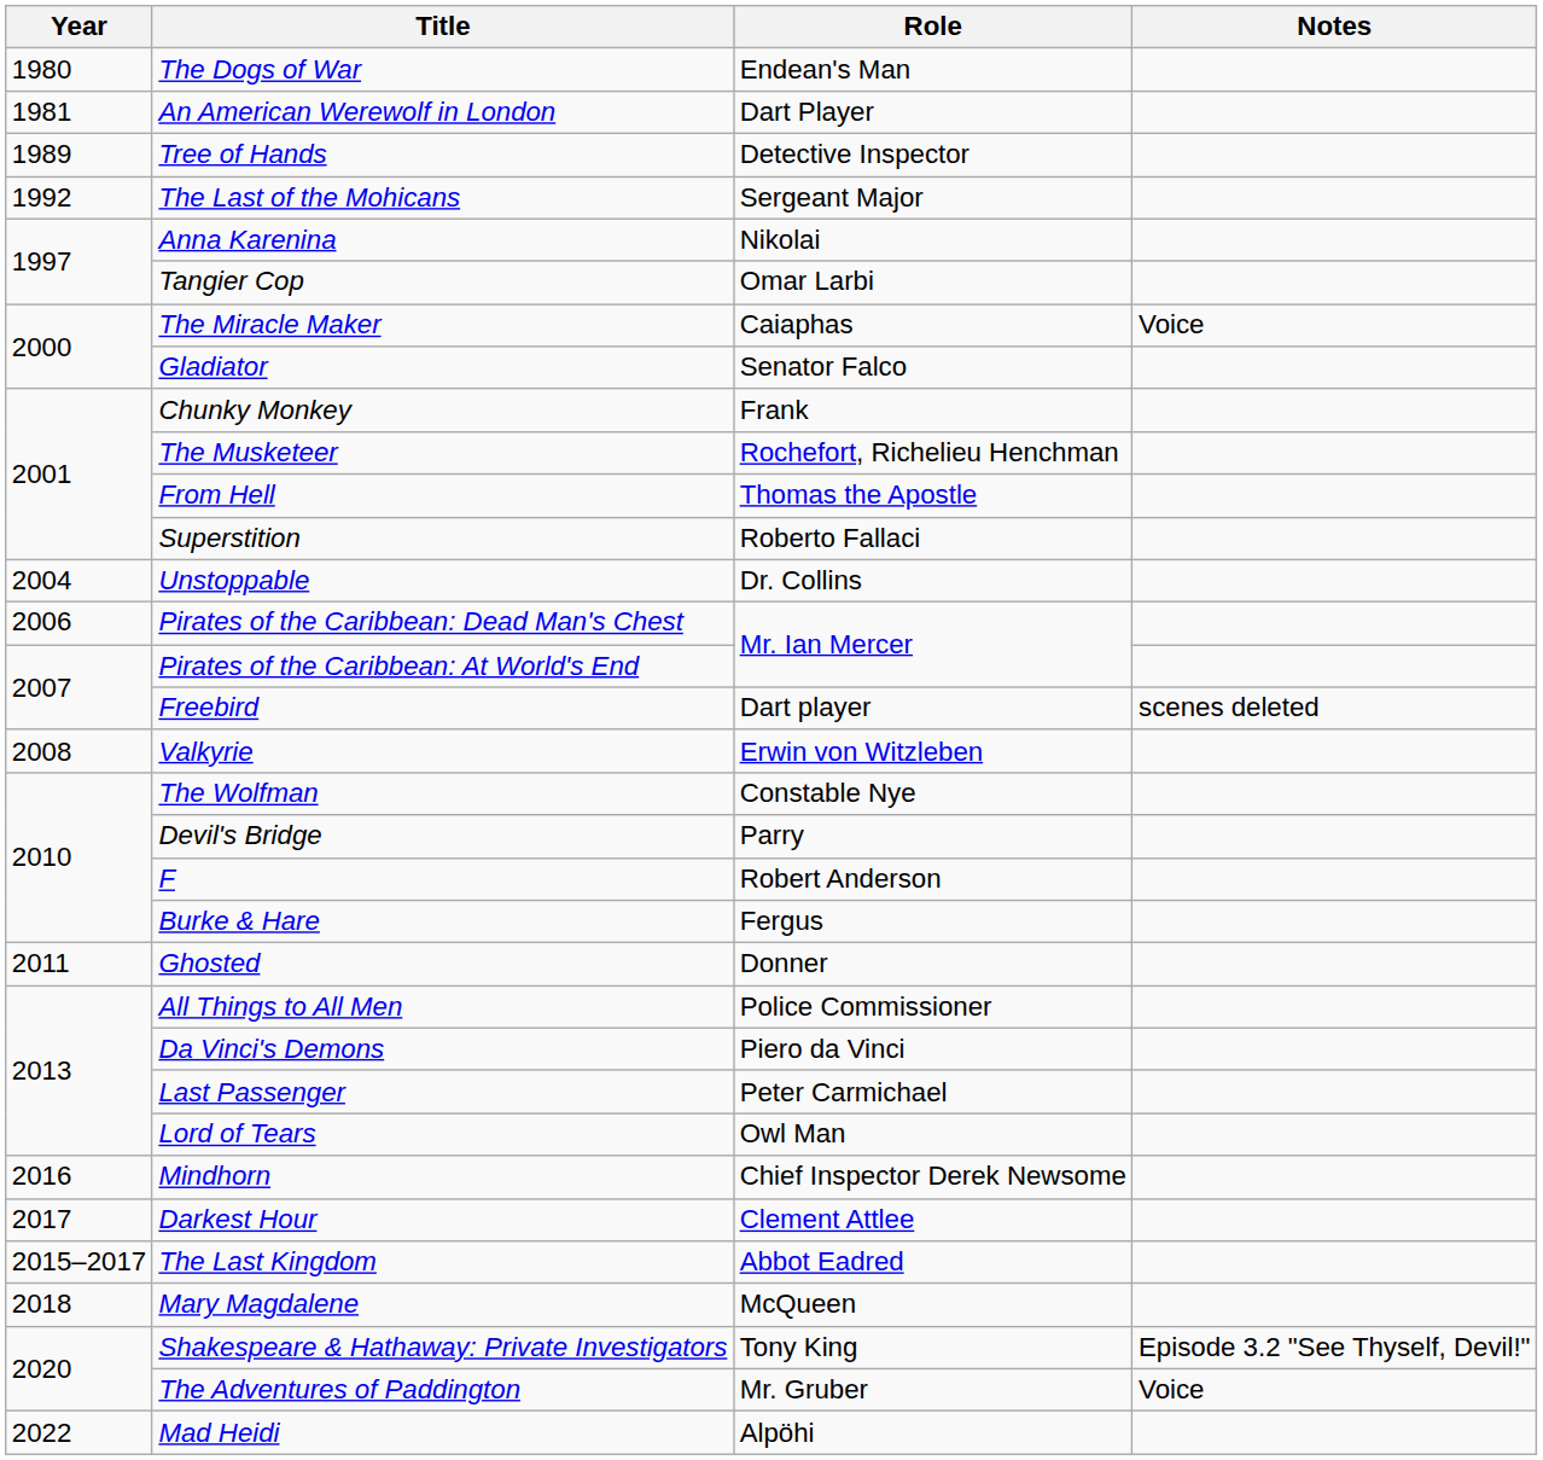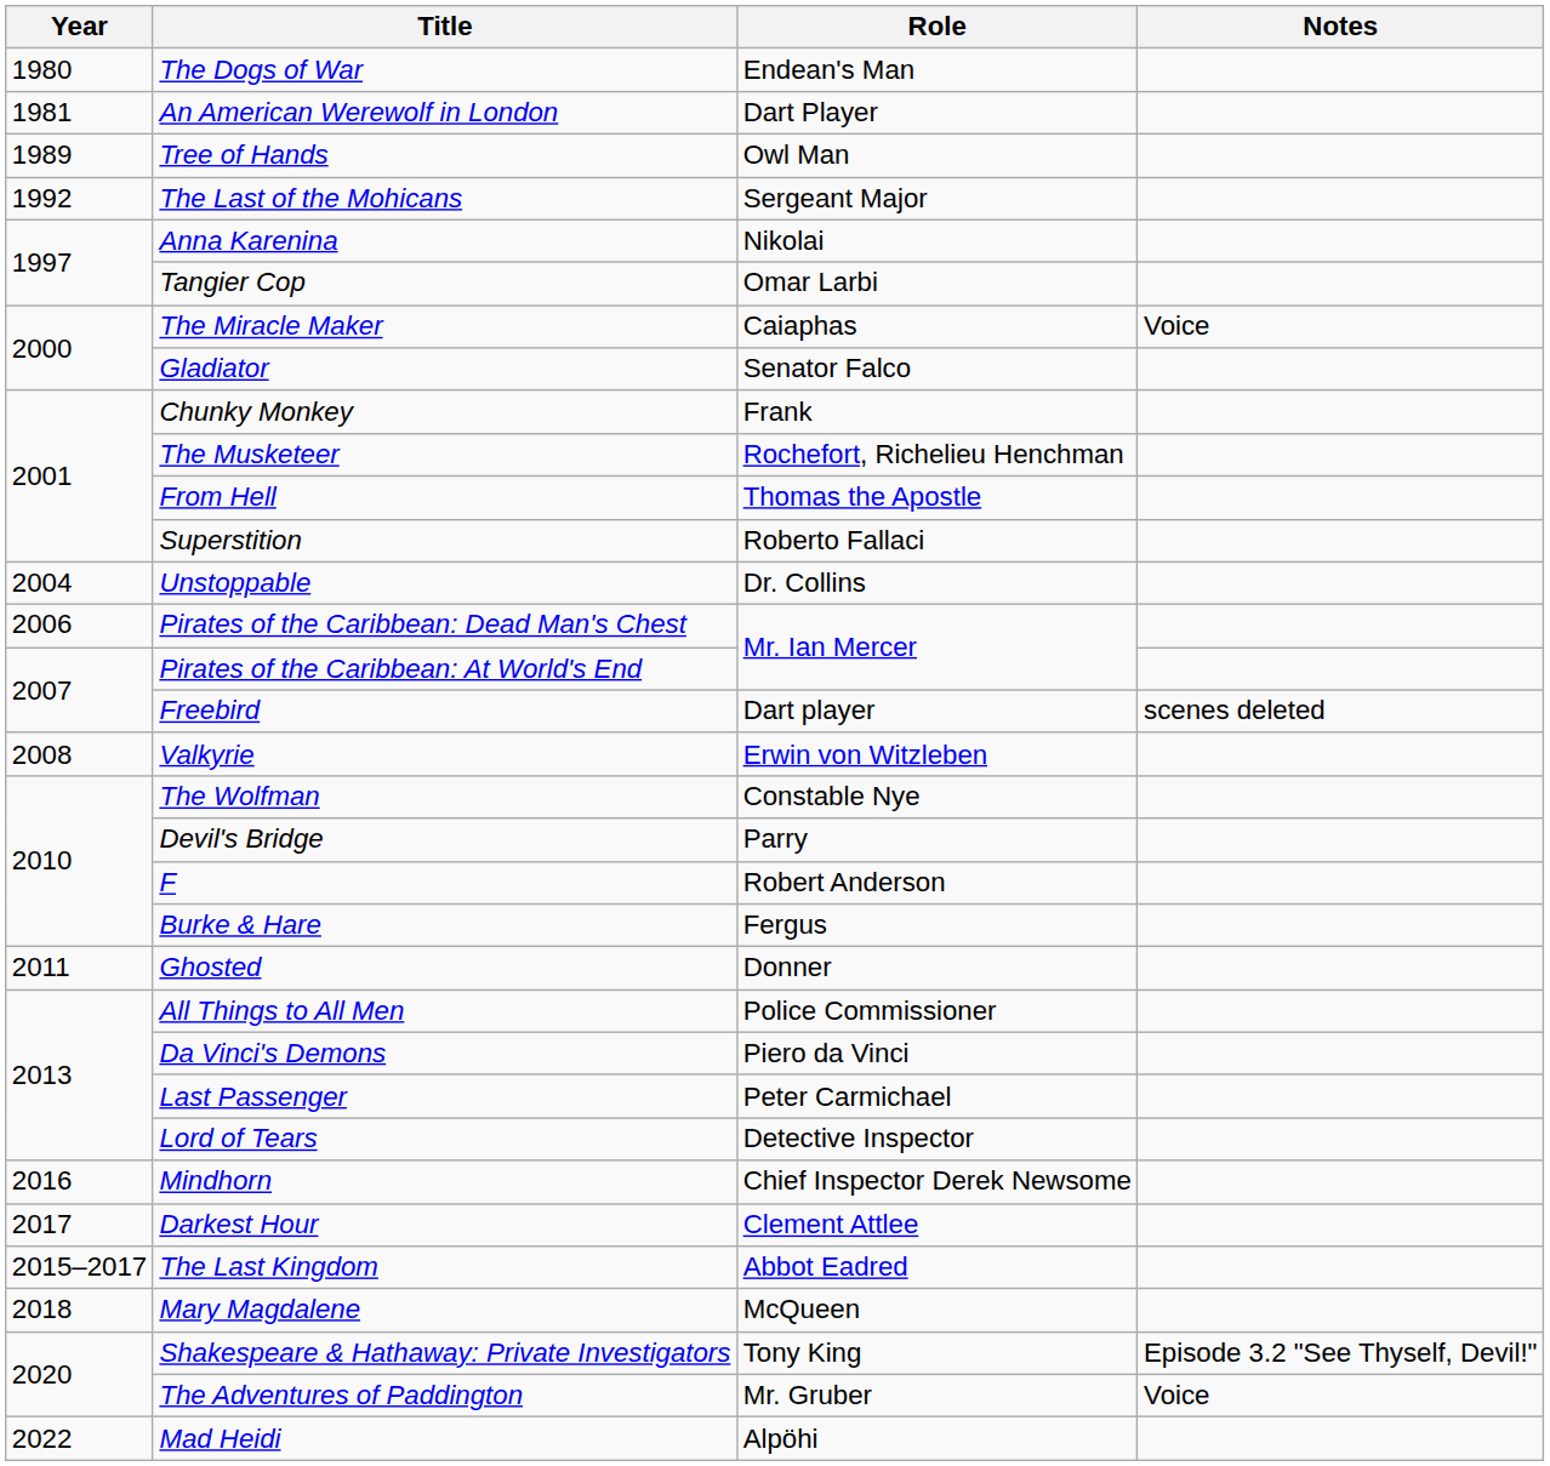 <table class="wikitable">
 <tr>
 <th>Year</th>
 <th>Title</th>
 <th>Role</th>
 <th>Notes</th>
 </tr>
 <tr>
 <td>1980</td>
 <td><em><a href='#'>The Dogs of War</a></em></td>
 <td>Endean's Man</td>
 <td></td>
 </tr>
 <tr>
 <td>1981</td>
 <td><em><a href='#'>An American Werewolf in London</a></em></td>
 <td>Dart Player</td>
 <td></td>
 </tr>
 <tr>
 <td>1989</td>
 <td><em><a href='#'>Tree of Hands</a></em></td>
-<td>Detective Inspector</td>
+<td>Owl Man</td>
 <td></td>
 </tr>
 <tr>
 <td>1992</td>
 <td><em><a href='#'>The Last of the Mohicans</a></em></td>
 <td>Sergeant Major</td>
 <td></td>
 </tr>
 <tr>
 <td Rowspan=2>1997</td>
 <td><em><a href='#'>Anna Karenina</a></em></td>
 <td>Nikolai</td>
 <td></td>
 </tr>
 <tr>
 <td><em>Tangier Cop</em></td>
 <td>Omar Larbi</td>
 <td></td>
 </tr>
 <tr>
 <td Rowspan=2>2000</td>
 <td><em><a href='#'>The Miracle Maker</a></em></td>
 <td>Caiaphas</td>
 <td>Voice</td>
 </tr>
 <tr>
 <td><em><a href='#'>Gladiator</a></em></td>
 <td>Senator Falco</td>
 <td></td>
 </tr>
 <tr>
 <td Rowspan=4>2001</td>
 <td><em>Chunky Monkey</em></td>
 <td>Frank</td>
 <td></td>
 </tr>
 <tr>
 <td><em><a href='#'>The Musketeer</a></em></td>
 <td><a href='#'>Rochefort</a>, Richelieu Henchman</td>
 <td></td>
 </tr>
 <tr>
 <td><em><a href='#'>From Hell</a></em></td>
 <td><a href='#'>Thomas the Apostle</a></td>
 <td></td>
 </tr>
 <tr>
 <td><em>Superstition</em></td>
 <td>Roberto Fallaci</td>
 <td></td>
 </tr>
 <tr>
 <td>2004</td>
 <td><em><a href='#'>Unstoppable</a></em></td>
 <td>Dr. Collins</td>
 <td></td>
 </tr>
 <tr>
 <td>2006</td>
 <td><em><a href='#'>Pirates of the Caribbean: Dead Man's Chest</a></em></td>
 <td Rowspan=2><a href='#'>Mr. Ian Mercer</a></td>
 <td></td>
 </tr>
 <tr>
 <td Rowspan=2>2007</td>
 <td><em><a href='#'>Pirates of the Caribbean: At World's End</a></em></td>
 <td></td>
 </tr>
 <tr>
 <td><em><a href='#'>Freebird</a></em></td>
 <td>Dart player</td>
 <td>scenes deleted</td>
 </tr>
 <tr>
 <td>2008</td>
 <td><em><a href='#'>Valkyrie</a></em></td>
 <td><a href='#'>Erwin von Witzleben</a></td>
 <td></td>
 </tr>
 <tr>
 <td Rowspan=4>2010</td>
 <td><em><a href='#'>The Wolfman</a></em></td>
 <td>Constable Nye</td>
 <td></td>
 </tr>
 <tr>
 <td><em>Devil's Bridge</em></td>
 <td>Parry</td>
 <td></td>
 </tr>
 <tr>
 <td><em><a href='#'>F</a></em></td>
 <td>Robert Anderson</td>
 <td></td>
 </tr>
 <tr>
 <td><em><a href='#'>Burke & Hare</a></em></td>
 <td>Fergus</td>
 <td></td>
 </tr>
 <tr>
 <td>2011</td>
 <td><em><a href='#'>Ghosted</a></em></td>
 <td>Donner</td>
 <td></td>
 </tr>
 <tr>
 <td Rowspan=4>2013</td>
 <td><em><a href='#'>All Things to All Men</a></em></td>
 <td>Police Commissioner</td>
 <td></td>
 </tr>
 <tr>
 <td><em><a href='#'>Da Vinci's Demons</a></em></td>
 <td>Piero da Vinci</td>
 <td></td>
 </tr>
 <tr>
 <td><em><a href='#'>Last Passenger</a></em></td>
 <td>Peter Carmichael</td>
 <td></td>
 </tr>
 <tr>
 <td><em><a href='#'>Lord of Tears</a></em></td>
-<td>Owl Man</td>
+<td>Detective Inspector</td>
 <td></td>
 </tr>
 <tr>
 <td>2016</td>
 <td><em><a href='#'>Mindhorn</a></em></td>
 <td>Chief Inspector Derek Newsome</td>
 <td></td>
 </tr>
 <tr>
 <td>2017</td>
 <td><em><a href='#'>Darkest Hour</a></em></td>
 <td><a href='#'>Clement Attlee</a></td>
 <td></td>
 </tr>
 <tr>
 <td>2015–2017</td>
 <td><em><a href='#'>The Last Kingdom</a></em></td>
 <td><a href='#'>Abbot Eadred</a></td>
 <td></td>
 </tr>
 <tr>
 <td>2018</td>
 <td><em><a href='#'>Mary Magdalene</a></em></td>
 <td>McQueen</td>
 <td></td>
 </tr>
 <tr>
 <td Rowspan=2>2020</td>
 <td><em><a href='#'>Shakespeare & Hathaway: Private Investigators</a></em></td>
 <td>Tony King</td>
 <td>Episode 3.2 "See Thyself, Devil!"</td>
 </tr>
 <tr>
 <td><em><a href='#'>The Adventures of Paddington</a></em></td>
 <td>Mr. Gruber</td>
 <td>Voice</td>
 </tr>
 <tr>
 <td>2022</td>
 <td><em><a href='#'>Mad Heidi</a></em></td>
 <td>Alpöhi</td>
 <td></td>
 </tr>
 </table>
